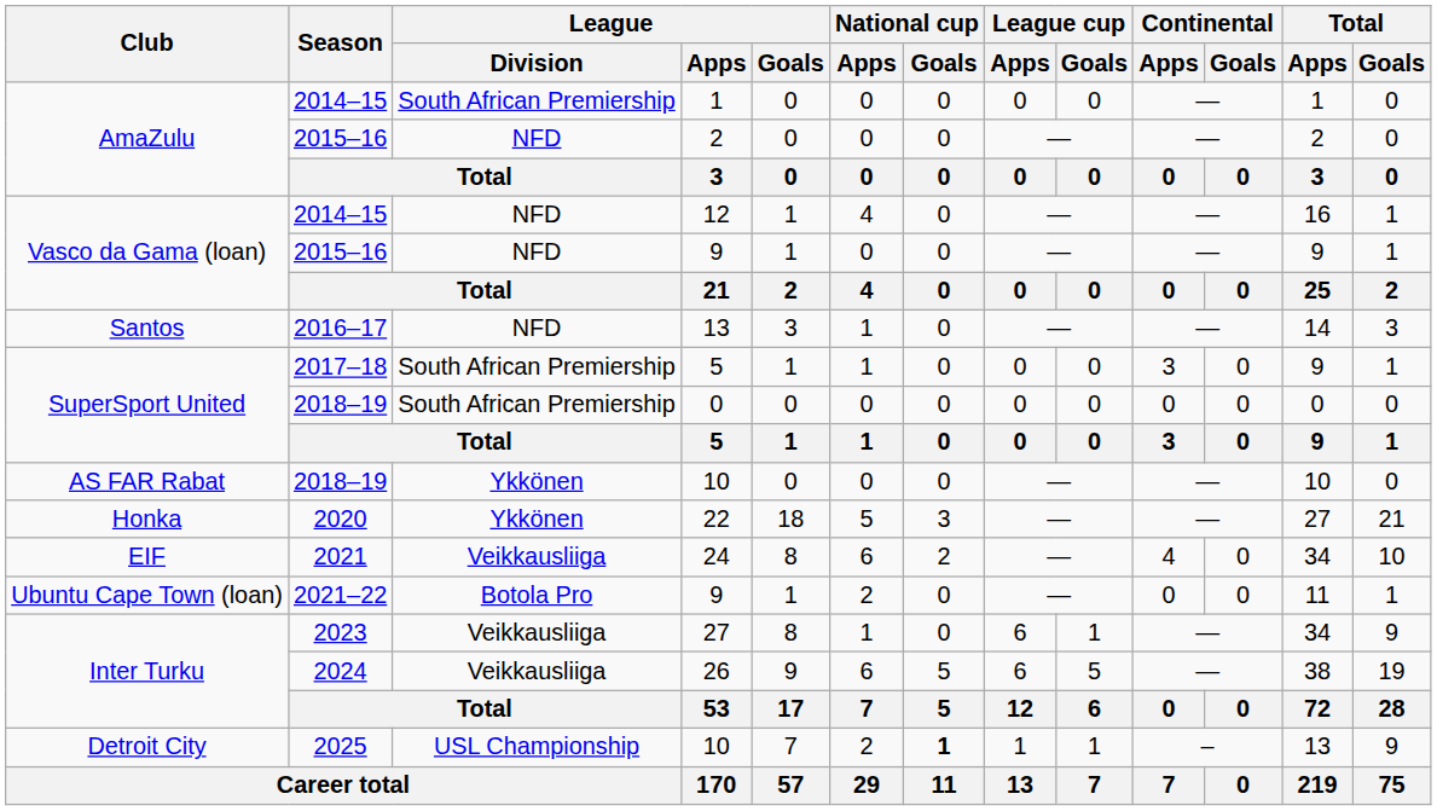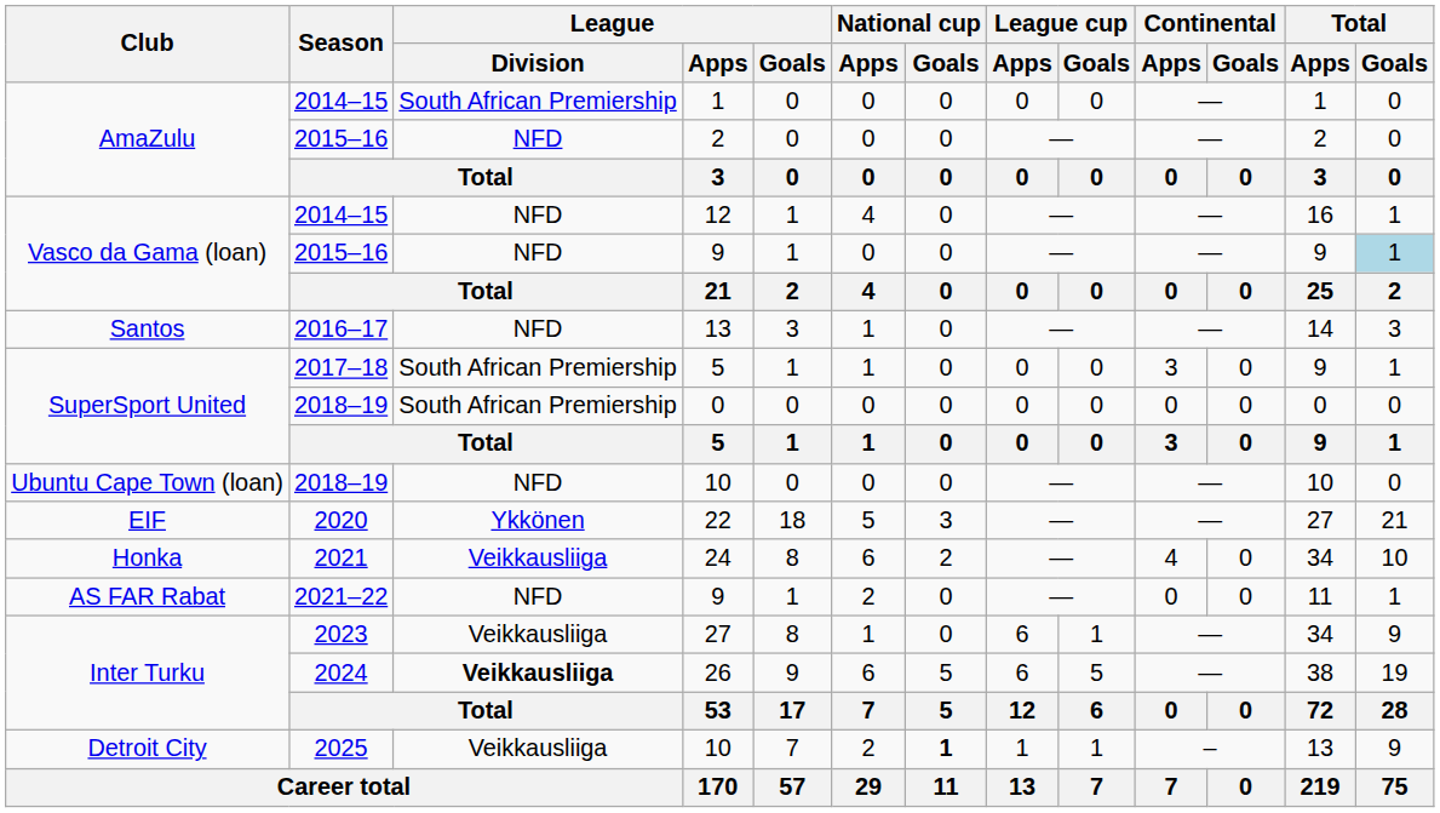 <table class="wikitable" style="text-align:center">
 <tr>
 <th rowspan="2">Club</th>
 <th rowspan="2">Season</th>
 <th colspan="3">League</th>
 <th colspan="2">National cup</th>
 <th colspan="2">League cup</th>
 <th colspan="2">Continental</th>
 <th colspan="2">Total</th>
 </tr>
 <tr>
 <th>Division</th>
 <th>Apps</th>
 <th>Goals</th>
 <th>Apps</th>
 <th>Goals</th>
 <th>Apps</th>
 <th>Goals</th>
 <th>Apps</th>
 <th>Goals</th>
 <th>Apps</th>
 <th>Goals</th>
 </tr>
 <tr>
 <td rowspan="3"><a href='#'>AmaZulu</a></td>
 <td><a href='#'>2014–15</a></td>
 <td><a href='#'>South African Premiership</a></td>
 <td>1</td>
 <td>0</td>
 <td>0</td>
 <td>0</td>
 <td>0</td>
 <td>0</td>
 <td colspan="2">—</td>
 <td>1</td>
 <td>0</td>
 </tr>
 <tr>
 <td><a href='#'>2015–16</a></td>
 <td><a href='#'>NFD</a></td>
 <td>2</td>
 <td>0</td>
 <td>0</td>
 <td>0</td>
 <td colspan="2">—</td>
 <td colspan="2">—</td>
 <td>2</td>
 <td>0</td>
 </tr>
 <tr>
 <th colspan="2">Total</th>
 <th>3</th>
 <th>0</th>
 <th>0</th>
 <th>0</th>
 <th>0</th>
 <th>0</th>
 <th>0</th>
 <th>0</th>
 <th>3</th>
 <th>0</th>
 </tr>
 <tr>
 <td rowspan="3"><a href='#'>Vasco da Gama</a> (loan)</td>
 <td><a href='#'>2014–15</a></td>
 <td>NFD</td>
 <td>12</td>
 <td>1</td>
 <td>4</td>
 <td>0</td>
 <td colspan="2">—</td>
 <td colspan="2">—</td>
 <td>16</td>
 <td>1</td>
 </tr>
 <tr>
 <td><a href='#'>2015–16</a></td>
 <td>NFD</td>
 <td>9</td>
 <td>1</td>
 <td>0</td>
 <td>0</td>
 <td colspan="2">—</td>
 <td colspan="2">—</td>
 <td>9</td>
-<td>1</td>
+<td style="background: lightblue;">1</td>
 </tr>
 <tr>
 <th colspan="2">Total</th>
 <th>21</th>
 <th>2</th>
 <th>4</th>
 <th>0</th>
 <th>0</th>
 <th>0</th>
 <th>0</th>
 <th>0</th>
 <th>25</th>
 <th>2</th>
 </tr>
 <tr>
 <td><a href='#'>Santos</a></td>
 <td><a href='#'>2016–17</a></td>
 <td>NFD</td>
 <td>13</td>
 <td>3</td>
 <td>1</td>
 <td>0</td>
 <td colspan="2">—</td>
 <td colspan="2">—</td>
 <td>14</td>
 <td>3</td>
 </tr>
 <tr>
 <td rowspan="3"><a href='#'>SuperSport United</a></td>
 <td><a href='#'>2017–18</a></td>
 <td>South African Premiership</td>
 <td>5</td>
 <td>1</td>
 <td>1</td>
 <td>0</td>
 <td>0</td>
 <td>0</td>
 <td>3</td>
 <td>0</td>
 <td>9</td>
 <td>1</td>
 </tr>
 <tr>
 <td><a href='#'>2018–19</a></td>
 <td>South African Premiership</td>
 <td>0</td>
 <td>0</td>
 <td>0</td>
 <td>0</td>
 <td>0</td>
 <td>0</td>
 <td>0</td>
 <td>0</td>
 <td>0</td>
 <td>0</td>
 </tr>
 <tr>
 <th colspan="2">Total</th>
 <th>5</th>
 <th>1</th>
 <th>1</th>
 <th>0</th>
 <th>0</th>
 <th>0</th>
 <th>3</th>
 <th>0</th>
 <th>9</th>
 <th>1</th>
 </tr>
 <tr>
-<td><a href='#'>AS FAR Rabat</a></td>
+<td><a href='#'>Ubuntu Cape Town</a> (loan)</td>
 <td><a href='#'>2018–19</a></td>
-<td><a href='#'>Ykkönen</a></td>
+<td>NFD</td>
 <td>10</td>
 <td>0</td>
 <td>0</td>
 <td>0</td>
 <td colspan="2">—</td>
 <td colspan="2">—</td>
 <td>10</td>
 <td>0</td>
 </tr>
 <tr>
-<td><a href='#'>Honka</a></td>
+<td><a href='#'>EIF</a></td>
 <td><a href='#'>2020</a></td>
 <td><a href='#'>Ykkönen</a></td>
 <td>22</td>
 <td>18</td>
 <td>5</td>
 <td>3</td>
 <td colspan="2">—</td>
 <td colspan="2">—</td>
 <td>27</td>
 <td>21</td>
 </tr>
 <tr>
-<td><a href='#'>EIF</a></td>
+<td><a href='#'>Honka</a></td>
 <td><a href='#'>2021</a></td>
 <td><a href='#'>Veikkausliiga</a></td>
 <td>24</td>
 <td>8</td>
 <td>6</td>
 <td>2</td>
 <td colspan="2">—</td>
 <td>4</td>
 <td>0</td>
 <td>34</td>
 <td>10</td>
 </tr>
 <tr>
-<td><a href='#'>Ubuntu Cape Town</a> (loan)</td>
+<td><a href='#'>AS FAR Rabat</a></td>
 <td><a href='#'>2021–22</a></td>
-<td><a href='#'>Botola Pro</a></td>
+<td>NFD</td>
 <td>9</td>
 <td>1</td>
 <td>2</td>
 <td>0</td>
 <td colspan="2">—</td>
 <td>0</td>
 <td>0</td>
 <td>11</td>
 <td>1</td>
 </tr>
 <tr>
 <td rowspan="3"><a href='#'>Inter Turku</a></td>
 <td><a href='#'>2023</a></td>
 <td>Veikkausliiga</td>
 <td>27</td>
 <td>8</td>
 <td>1</td>
 <td>0</td>
 <td>6</td>
 <td>1</td>
 <td colspan="2">—</td>
 <td>34</td>
 <td>9</td>
 </tr>
 <tr>
 <td><a href='#'>2024</a></td>
-<td>Veikkausliiga</td>
+<td><strong>Veikkausliiga</strong></td>
 <td>26</td>
 <td>9</td>
 <td>6</td>
 <td>5</td>
 <td>6</td>
 <td>5</td>
 <td colspan="2">—</td>
 <td>38</td>
 <td>19</td>
 </tr>
 <tr>
 <th colspan="2">Total</th>
 <th>53</th>
 <th>17</th>
 <th>7</th>
 <th>5</th>
 <th>12</th>
 <th>6</th>
 <th>0</th>
 <th>0</th>
 <th>72</th>
 <th>28</th>
 </tr>
 <tr>
 <td><a href='#'>Detroit City</a></td>
 <td><a href='#'>2025</a></td>
-<td><a href='#'>USL Championship</a></td>
+<td>Veikkausliiga</td>
 <td>10</td>
 <td>7</td>
 <td>2</td>
 <td><strong>1</strong></td>
 <td>1</td>
 <td>1</td>
 <td colspan=2>–</td>
 <td>13</td>
 <td>9</td>
 </tr>
 <tr>
 <th colspan="3">Career total</th>
 <th>170</th>
 <th>57</th>
 <th>29</th>
 <th>11</th>
 <th>13</th>
 <th>7</th>
 <th>7</th>
 <th>0</th>
 <th>219</th>
 <th>75</th>
 </tr>
 </table>
